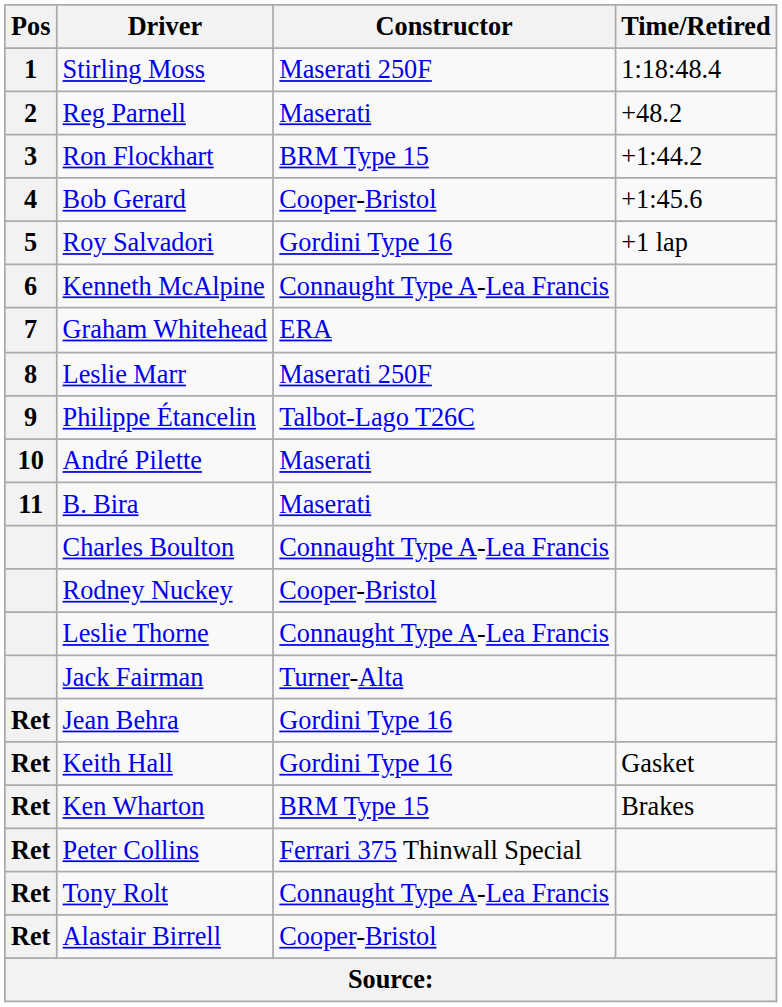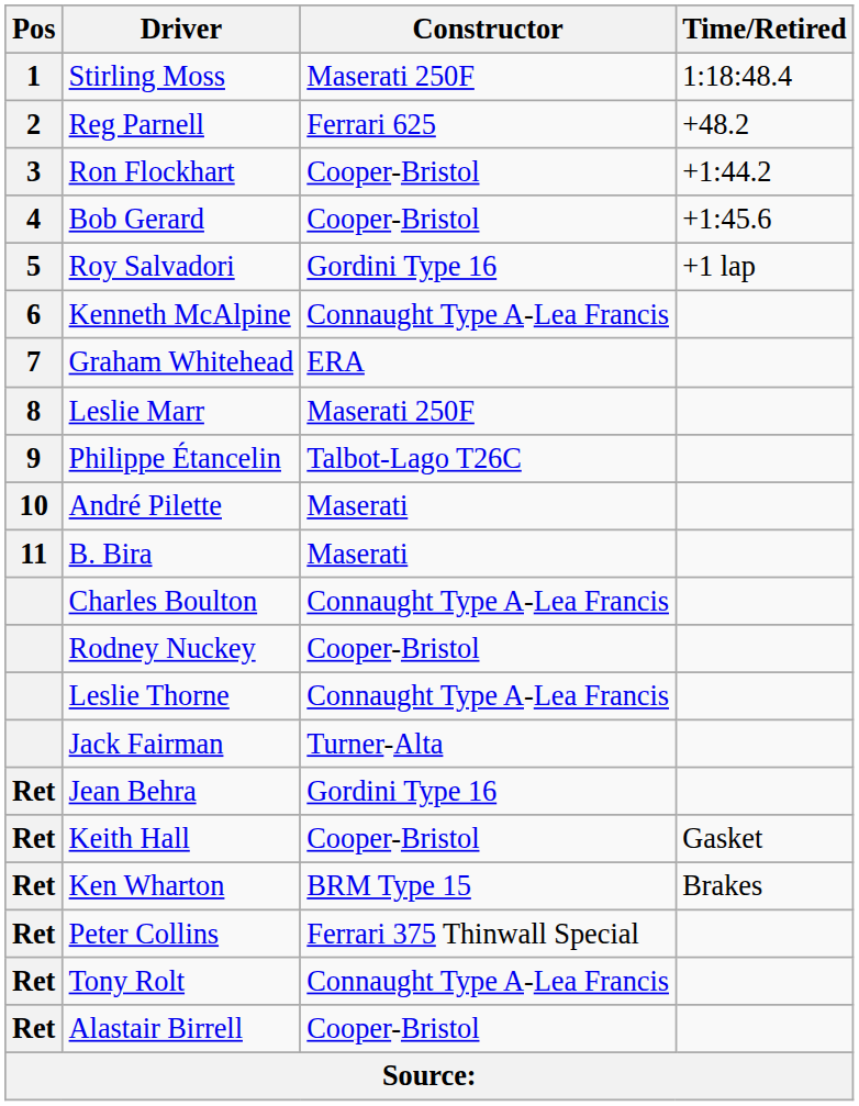 <table class="wikitable" style="font-size: 95%">
 <tr>
 <th>Pos</th>
 <th>Driver</th>
 <th>Constructor</th>
 <th>Time/Retired</th>
 </tr>
 <tr>
 <th>1</th>
 <td> <a href='#'>Stirling Moss</a></td>
 <td><a href='#'>Maserati 250F</a></td>
 <td>1:18:48.4</td>
 </tr>
 <tr>
 <th>2</th>
 <td> <a href='#'>Reg Parnell</a></td>
-<td><a href='#'>Maserati</a></td>
+<td><a href='#'>Ferrari 625</a></td>
 <td>+48.2</td>
 </tr>
 <tr>
 <th>3</th>
 <td> <a href='#'>Ron Flockhart</a></td>
-<td><a href='#'>BRM Type 15</a></td>
+<td><a href='#'>Cooper</a>-<a href='#'>Bristol</a></td>
 <td>+1:44.2</td>
 </tr>
 <tr>
 <th>4</th>
 <td> <a href='#'>Bob Gerard</a></td>
 <td><a href='#'>Cooper</a>-<a href='#'>Bristol</a></td>
 <td>+1:45.6</td>
 </tr>
 <tr>
 <th>5</th>
 <td> <a href='#'>Roy Salvadori</a></td>
 <td><a href='#'>Gordini Type 16</a></td>
 <td>+1 lap</td>
 </tr>
 <tr>
 <th>6</th>
 <td> <a href='#'>Kenneth McAlpine</a></td>
 <td><a href='#'>Connaught Type A</a>-<a href='#'>Lea Francis</a></td>
 <td></td>
 </tr>
 <tr>
 <th>7</th>
 <td> <a href='#'>Graham Whitehead</a></td>
 <td><a href='#'>ERA</a></td>
 <td></td>
 </tr>
 <tr>
 <th>8</th>
 <td> <a href='#'>Leslie Marr</a></td>
 <td><a href='#'>Maserati 250F</a></td>
 <td></td>
 </tr>
 <tr>
 <th>9</th>
 <td> <a href='#'>Philippe Étancelin</a></td>
 <td><a href='#'>Talbot-Lago T26C</a></td>
 <td></td>
 </tr>
 <tr>
 <th>10</th>
 <td> <a href='#'>André Pilette</a></td>
 <td><a href='#'>Maserati</a></td>
 <td></td>
 </tr>
 <tr>
 <th>11</th>
 <td> <a href='#'>B. Bira</a></td>
 <td><a href='#'>Maserati</a></td>
 <td></td>
 </tr>
 <tr>
 <th></th>
 <td> <a href='#'>Charles Boulton</a></td>
 <td><a href='#'>Connaught Type A</a>-<a href='#'>Lea Francis</a></td>
 <td></td>
 </tr>
 <tr>
 <th></th>
 <td> <a href='#'>Rodney Nuckey</a></td>
 <td><a href='#'>Cooper</a>-<a href='#'>Bristol</a></td>
 <td></td>
 </tr>
 <tr>
 <th></th>
 <td> <a href='#'>Leslie Thorne</a></td>
 <td><a href='#'>Connaught Type A</a>-<a href='#'>Lea Francis</a></td>
 <td></td>
 </tr>
 <tr>
 <th></th>
 <td> <a href='#'>Jack Fairman</a></td>
 <td><a href='#'>Turner</a>-<a href='#'>Alta</a></td>
 <td></td>
 </tr>
 <tr>
 <th>Ret</th>
 <td> <a href='#'>Jean Behra</a></td>
 <td><a href='#'>Gordini Type 16</a></td>
 <td></td>
 </tr>
 <tr>
 <th>Ret</th>
 <td> <a href='#'>Keith Hall</a></td>
-<td><a href='#'>Gordini Type 16</a></td>
+<td><a href='#'>Cooper</a>-<a href='#'>Bristol</a></td>
 <td>Gasket</td>
 </tr>
 <tr>
 <th>Ret</th>
 <td> <a href='#'>Ken Wharton</a></td>
 <td><a href='#'>BRM Type 15</a></td>
 <td>Brakes</td>
 </tr>
 <tr>
 <th>Ret</th>
 <td> <a href='#'>Peter Collins</a></td>
 <td><a href='#'>Ferrari 375</a> Thinwall Special</td>
 <td></td>
 </tr>
 <tr>
 <th>Ret</th>
 <td> <a href='#'>Tony Rolt</a></td>
 <td><a href='#'>Connaught Type A</a>-<a href='#'>Lea Francis</a></td>
 <td></td>
 </tr>
 <tr>
 <th>Ret</th>
 <td> <a href='#'>Alastair Birrell</a></td>
 <td><a href='#'>Cooper</a>-<a href='#'>Bristol</a></td>
 <td></td>
 </tr>
 <tr>
 <th colspan=5>Source:</th>
 </tr>
 </table>
